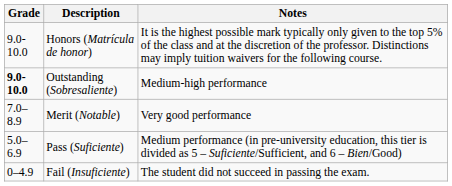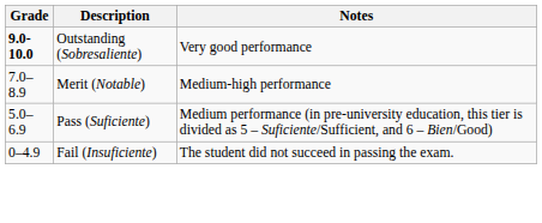 <table class="wikitable">
 <tr>
 <th>Grade</th>
 <th>Description</th>
 <th>Notes</th>
 </tr>
 <tr>
-<td>9.0-10.0</td>
-<td>Honors (<em>Matrícula de honor</em>)</td>
-<td>It is the highest possible mark typically only given to the top 5% of the class and at the discretion of the professor. Distinctions may imply tuition waivers for the following course.</td>
-</tr>
-<tr>
 <td><strong>9.0-10.0</strong></td>
 <td>Outstanding (<em>Sobresaliente</em>)</td>
-<td>Medium-high performance</td>
+<td>Very good performance</td>
 </tr>
 <tr>
 <td>7.0–8.9</td>
 <td>Merit (<em>Notable</em>)</td>
-<td>Very good performance</td>
+<td>Medium-high performance</td>
 </tr>
 <tr>
 <td>5.0–6.9</td>
 <td>Pass (<em>Suficiente</em>)</td>
 <td>Medium performance (in pre-university education, this tier is divided as 5 – <em>Suficiente</em>/Sufficient, and 6 – <em>Bien</em>/Good)</td>
 </tr>
 <tr>
 <td>0–4.9</td>
 <td>Fail (<em>Insuficiente</em>)</td>
 <td>The student did not succeed in passing the exam.</td>
 </tr>
 </table>
